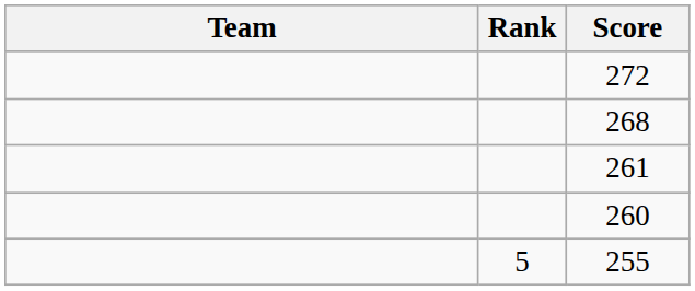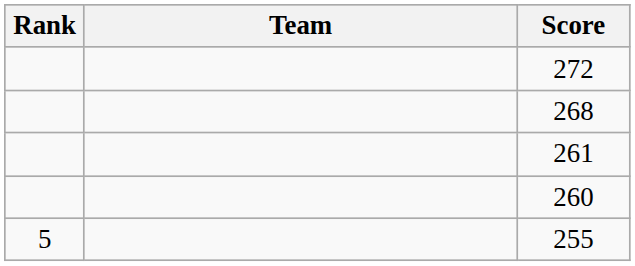 <table class=wikitable style="text-align:center">
 <tr>
+<th width=40>Rank</th>
 <th width=250>Team</th>
-<th width=40>Rank</th>
 <th width=60>Score</th>
 </tr>
 <tr>
+<td></td>
 <td align=left></td>
-<td></td>
 <td>272</td>
 </tr>
 <tr>
+<td></td>
 <td align=left></td>
-<td></td>
 <td>268</td>
 </tr>
 <tr>
+<td></td>
 <td align=left></td>
-<td></td>
 <td>261</td>
 </tr>
 <tr>
+<td></td>
 <td align=left></td>
-<td></td>
 <td>260</td>
 </tr>
 <tr>
+<td>5</td>
 <td align=left></td>
-<td>5</td>
 <td>255</td>
 </tr>
 </table>
